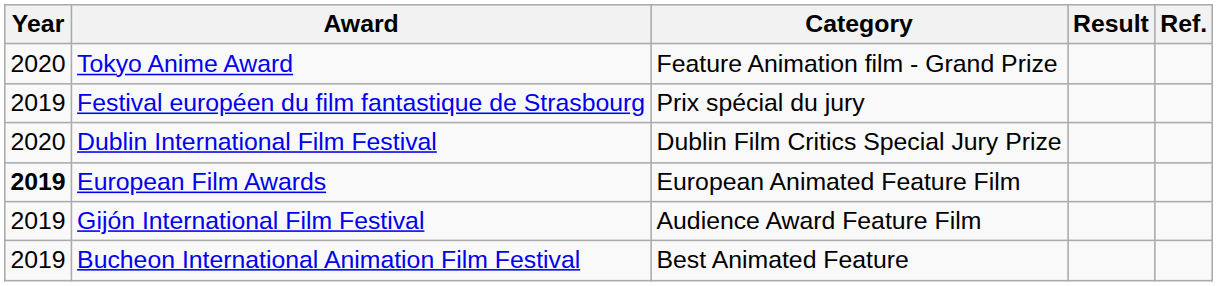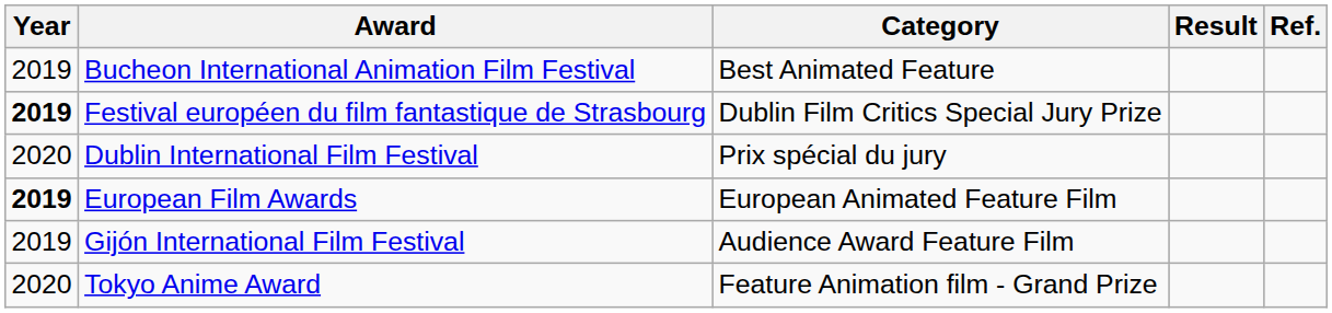 <table class="wikitable sortable">
 <tr>
 <th>Year</th>
 <th>Award</th>
 <th>Category</th>
 <th>Result</th>
 <th>Ref.</th>
 </tr>
 <tr>
-<td>2020</td>
-<td><a href='#'>Tokyo Anime Award</a></td>
-<td>Feature Animation film - Grand Prize</td>
+<td>2019</td>
+<td><a href='#'>Bucheon International Animation Film Festival</a></td>
+<td>Best Animated Feature</td>
 <td></td>
 <td></td>
 </tr>
 <tr>
-<td>2019</td>
+<td><strong>2019</strong></td>
 <td><a href='#'>Festival européen du film fantastique de Strasbourg</a></td>
-<td>Prix spécial du jury</td>
+<td>Dublin Film Critics Special Jury Prize</td>
 <td></td>
 </tr>
 <tr>
 <td>2020</td>
 <td><a href='#'>Dublin International Film Festival</a></td>
-<td>Dublin Film Critics Special Jury Prize</td>
+<td>Prix spécial du jury</td>
 <td></td>
 <td></td>
 </tr>
 <tr>
 <td><strong>2019</strong></td>
 <td><a href='#'>European Film Awards</a></td>
 <td>European Animated Feature Film</td>
 <td></td>
 <td></td>
 </tr>
 <tr>
 <td>2019</td>
 <td><a href='#'>Gijón International Film Festival</a></td>
 <td>Audience Award Feature Film</td>
 <td></td>
 <td></td>
 </tr>
 <tr>
-<td>2019</td>
-<td><a href='#'>Bucheon International Animation Film Festival</a></td>
-<td>Best Animated Feature</td>
+<td>2020</td>
+<td><a href='#'>Tokyo Anime Award</a></td>
+<td>Feature Animation film - Grand Prize</td>
 <td></td>
 <td></td>
 </tr>
 </table>
